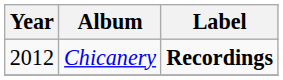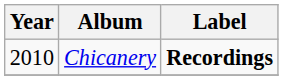 <table class="wikitable">
 <tr>
 <th>Year</th>
 <th>Album</th>
 <th>Label</th>
 </tr>
 <tr>
-<td>2012</td>
+<td>2010</td>
 <td><em><a href='#'>Chicanery</a></em></td>
 <td><strong> Recordings</strong></td>
 </tr>
 <tr>
 </tr>
 </table>
